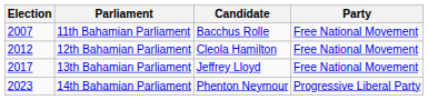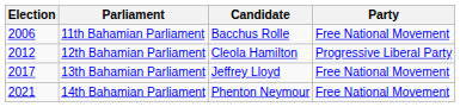 <table class="wikitable">
 <tr>
 <th>Election</th>
 <th>Parliament</th>
 <th>Candidate</th>
 <th>Party</th>
 </tr>
 <tr>
-<td><a href='#'>2007</a></td>
+<td><a href='#'>2006</a></td>
 <td><a href='#'>11th Bahamian Parliament</a></td>
 <td><a href='#'>Bacchus Rolle</a></td>
 <td><a href='#'>Free National Movement</a></td>
 </tr>
 <tr>
 <td><a href='#'>2012</a></td>
 <td><a href='#'>12th Bahamian Parliament</a></td>
 <td><a href='#'>Cleola Hamilton</a></td>
-<td><a href='#'>Free National Movement</a></td>
+<td><a href='#'>Progressive Liberal Party</a></td>
 </tr>
 <tr>
 <td><a href='#'>2017</a></td>
 <td><a href='#'>13th Bahamian Parliament</a></td>
 <td><a href='#'>Jeffrey Lloyd</a></td>
 <td><a href='#'>Free National Movement</a></td>
 </tr>
 <tr>
-<td><a href='#'>2023</a></td>
+<td><a href='#'>2021</a></td>
 <td><a href='#'>14th Bahamian Parliament</a></td>
 <td><a href='#'>Phenton Neymour</a></td>
-<td><a href='#'>Progressive Liberal Party</a></td>
+<td><a href='#'>Free National Movement</a></td>
 </tr>
 </table>
